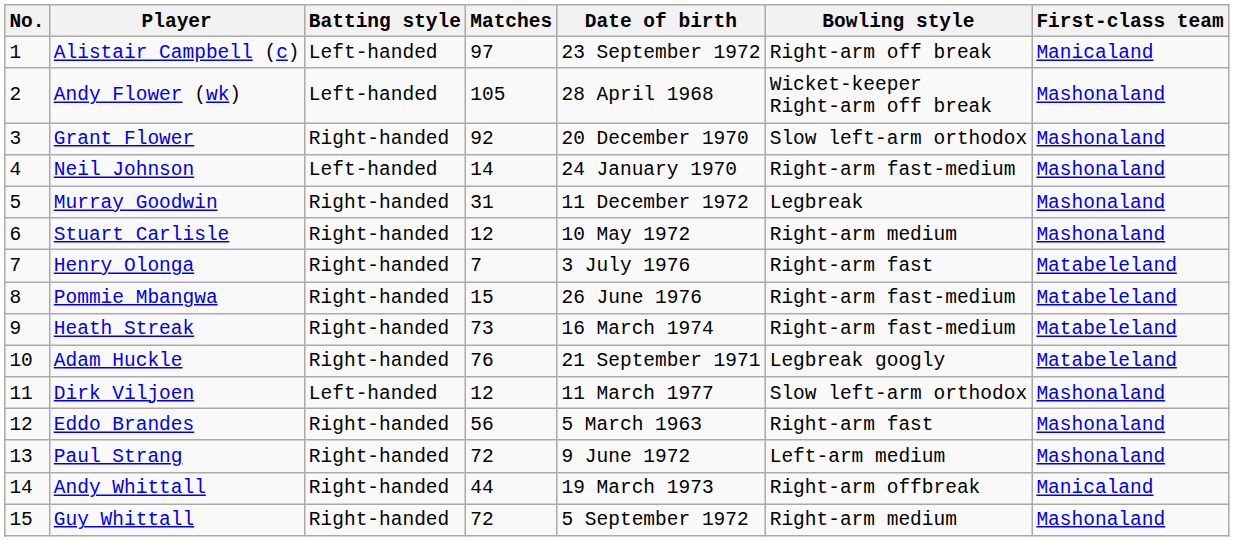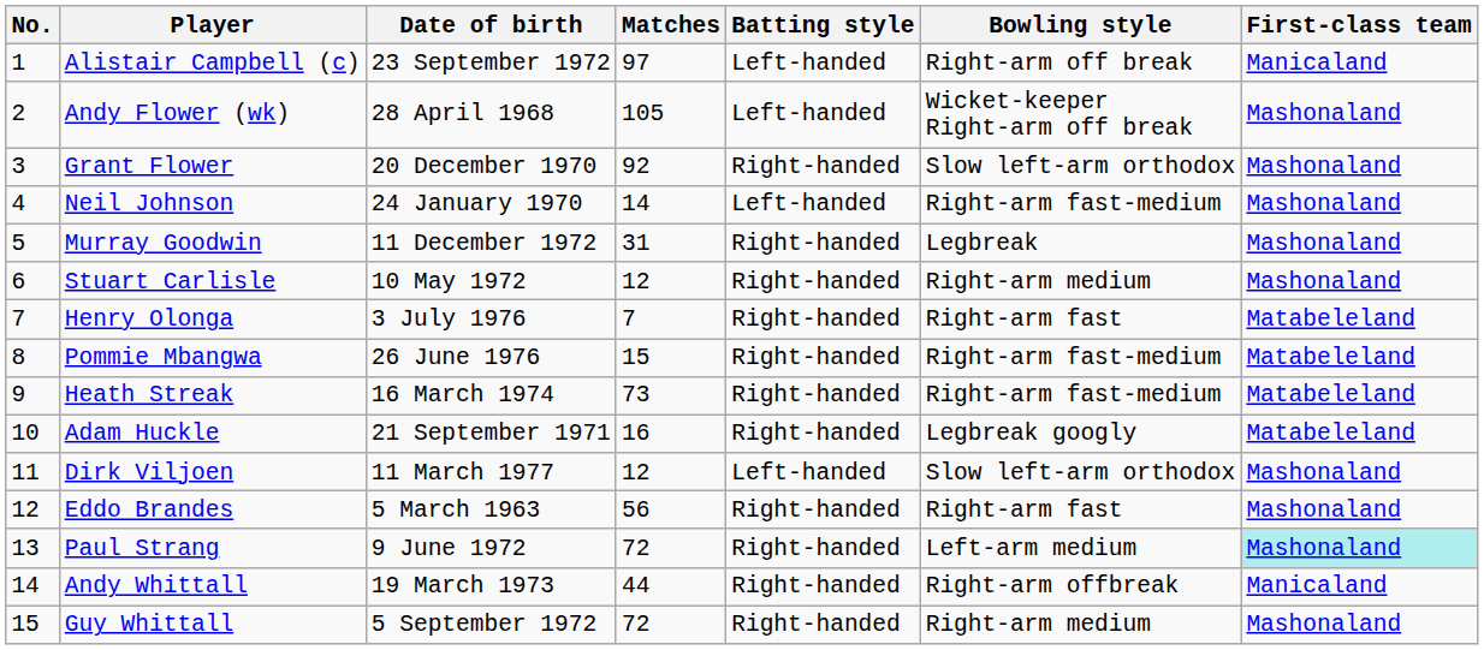 <table class="wikitable">
 <tr>
 <th>No.</th>
 <th>Player</th>
+<th>Date of birth</th>
+<th>Matches</th>
 <th>Batting style</th>
-<th>Matches</th>
-<th>Date of birth</th>
 <th>Bowling style</th>
 <th>First-class team</th>
 </tr>
 <tr>
 <td>1</td>
 <td><a href='#'>Alistair Campbell</a> (<a href='#'>c</a>)</td>
+<td>23 September 1972</td>
+<td>97</td>
 <td>Left-handed</td>
-<td>97</td>
-<td>23 September 1972</td>
 <td>Right-arm off break</td>
 <td><a href='#'>Manicaland</a></td>
 </tr>
 <tr>
 <td>2</td>
 <td><a href='#'>Andy Flower</a> (<a href='#'>wk</a>)</td>
+<td>28 April 1968</td>
+<td>105</td>
 <td>Left-handed</td>
-<td>105</td>
-<td>28 April 1968</td>
 <td>Wicket-keeper<br>Right-arm off break</td>
 <td><a href='#'>Mashonaland</a></td>
 </tr>
 <tr>
 <td>3</td>
 <td><a href='#'>Grant Flower</a></td>
+<td>20 December 1970</td>
+<td>92</td>
 <td>Right-handed</td>
-<td>92</td>
-<td>20 December 1970</td>
 <td>Slow left-arm orthodox</td>
 <td><a href='#'>Mashonaland</a></td>
 </tr>
 <tr>
 <td>4</td>
 <td><a href='#'>Neil Johnson</a></td>
+<td>24 January 1970</td>
+<td>14</td>
 <td>Left-handed</td>
-<td>14</td>
-<td>24 January 1970</td>
 <td>Right-arm fast-medium</td>
 <td><a href='#'>Mashonaland</a></td>
 </tr>
 <tr>
 <td>5</td>
 <td><a href='#'>Murray Goodwin</a></td>
+<td>11 December 1972</td>
+<td>31</td>
 <td>Right-handed</td>
-<td>31</td>
-<td>11 December 1972</td>
 <td>Legbreak</td>
 <td><a href='#'>Mashonaland</a></td>
 </tr>
 <tr>
 <td>6</td>
 <td><a href='#'>Stuart Carlisle</a></td>
+<td>10 May 1972</td>
+<td>12</td>
 <td>Right-handed</td>
-<td>12</td>
-<td>10 May 1972</td>
 <td>Right-arm medium</td>
 <td><a href='#'>Mashonaland</a></td>
 </tr>
 <tr>
 <td>7</td>
 <td><a href='#'>Henry Olonga</a></td>
+<td>3 July 1976</td>
+<td>7</td>
 <td>Right-handed</td>
-<td>7</td>
-<td>3 July 1976</td>
 <td>Right-arm fast</td>
 <td><a href='#'>Matabeleland</a></td>
 </tr>
 <tr>
 <td>8</td>
 <td><a href='#'>Pommie Mbangwa</a></td>
+<td>26 June 1976</td>
+<td>15</td>
 <td>Right-handed</td>
-<td>15</td>
-<td>26 June 1976</td>
 <td>Right-arm fast-medium</td>
 <td><a href='#'>Matabeleland</a></td>
 </tr>
 <tr>
 <td>9</td>
 <td><a href='#'>Heath Streak</a></td>
+<td>16 March 1974</td>
+<td>73</td>
 <td>Right-handed</td>
-<td>73</td>
-<td>16 March 1974</td>
 <td>Right-arm fast-medium</td>
 <td><a href='#'>Matabeleland</a></td>
 </tr>
 <tr>
 <td>10</td>
 <td><a href='#'>Adam Huckle</a></td>
+<td>21 September 1971</td>
+<td>16</td>
 <td>Right-handed</td>
-<td>76</td>
-<td>21 September 1971</td>
 <td>Legbreak googly</td>
 <td><a href='#'>Matabeleland</a></td>
 </tr>
 <tr>
 <td>11</td>
 <td><a href='#'>Dirk Viljoen</a></td>
+<td>11 March 1977</td>
+<td>12</td>
 <td>Left-handed</td>
-<td>12</td>
-<td>11 March 1977</td>
 <td>Slow left-arm orthodox</td>
 <td><a href='#'>Mashonaland</a></td>
 </tr>
 <tr>
 <td>12</td>
 <td><a href='#'>Eddo Brandes</a></td>
+<td>5 March 1963</td>
+<td>56</td>
 <td>Right-handed</td>
-<td>56</td>
-<td>5 March 1963</td>
 <td>Right-arm fast</td>
 <td><a href='#'>Mashonaland</a></td>
 </tr>
 <tr>
 <td>13</td>
 <td><a href='#'>Paul Strang</a></td>
+<td>9 June 1972</td>
+<td>72</td>
 <td>Right-handed</td>
-<td>72</td>
-<td>9 June 1972</td>
 <td>Left-arm medium</td>
-<td><a href='#'>Mashonaland</a></td>
+<td style="background: paleturquoise;"><a href='#'>Mashonaland</a></td>
 </tr>
 <tr>
 <td>14</td>
 <td><a href='#'>Andy Whittall</a></td>
+<td>19 March 1973</td>
+<td>44</td>
 <td>Right-handed</td>
-<td>44</td>
-<td>19 March 1973</td>
 <td>Right-arm offbreak</td>
 <td><a href='#'>Manicaland</a></td>
 </tr>
 <tr>
 <td>15</td>
 <td><a href='#'>Guy Whittall</a></td>
+<td>5 September 1972</td>
+<td>72</td>
 <td>Right-handed</td>
-<td>72</td>
-<td>5 September 1972</td>
 <td>Right-arm medium</td>
 <td><a href='#'>Mashonaland</a></td>
 </tr>
 </table>
